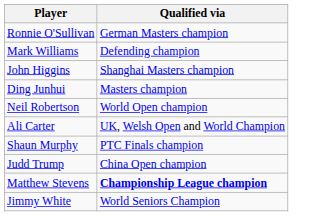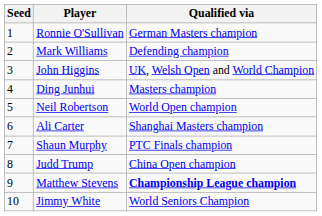 <table class=wikitable>
 <tr>
+<th>Seed</th>
 <th>Player</th>
 <th>Qualified via</th>
 </tr>
 <tr>
+<td>1</td>
 <td> <a href='#'>Ronnie O'Sullivan</a></td>
 <td><a href='#'>German Masters champion</a></td>
 </tr>
 <tr>
+<td>2</td>
 <td> <a href='#'>Mark Williams</a></td>
 <td><a href='#'>Defending champion</a></td>
 </tr>
 <tr>
+<td>3</td>
 <td> <a href='#'>John Higgins</a></td>
-<td><a href='#'>Shanghai Masters champion</a></td>
+<td><a href='#'>UK</a>, <a href='#'>Welsh Open</a> and <a href='#'>World Champion</a></td>
 </tr>
 <tr>
+<td>4</td>
 <td> <a href='#'>Ding Junhui</a></td>
 <td><a href='#'>Masters champion</a></td>
 </tr>
 <tr>
+<td>5</td>
 <td> <a href='#'>Neil Robertson</a></td>
 <td><a href='#'>World Open champion</a></td>
 </tr>
 <tr>
+<td>6</td>
 <td> <a href='#'>Ali Carter</a></td>
-<td><a href='#'>UK</a>, <a href='#'>Welsh Open</a> and <a href='#'>World Champion</a></td>
+<td><a href='#'>Shanghai Masters champion</a></td>
 </tr>
 <tr>
+<td>7</td>
 <td> <a href='#'>Shaun Murphy</a></td>
 <td><a href='#'>PTC Finals champion</a></td>
 </tr>
 <tr>
+<td>8</td>
 <td> <a href='#'>Judd Trump</a></td>
 <td><a href='#'>China Open champion</a></td>
 </tr>
 <tr>
+<td>9</td>
 <td> <a href='#'>Matthew Stevens</a></td>
 <td><strong><a href='#'>Championship League champion</a></strong></td>
 </tr>
 <tr>
+<td>10</td>
 <td> <a href='#'>Jimmy White</a></td>
 <td><a href='#'>World Seniors Champion</a></td>
 </tr>
 </table>
